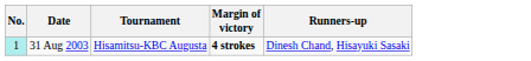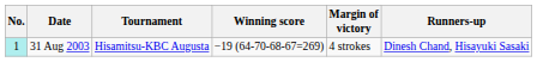 <table class="wikitable" style="font-size:95%;">
 <tr>
 <th>No.</th>
 <th>Date</th>
 <th>Tournament</th>
+<th>Winning score</th>
 <th>Margin of<br>victory</th>
 <th>Runners-up</th>
 </tr>
 <tr>
 <td align=center style="background: paleturquoise;">1</td>
 <td align=right>31 Aug <a href='#'>2003</a></td>
 <td><a href='#'>Hisamitsu-KBC Augusta</a></td>
-<td><strong>4 strokes</strong></td>
+<td>−19 (64-70-68-67=269)</td>
+<td>4 strokes</td>
 <td> <a href='#'>Dinesh Chand</a>,  <a href='#'>Hisayuki Sasaki</a></td>
 </tr>
 </table>
